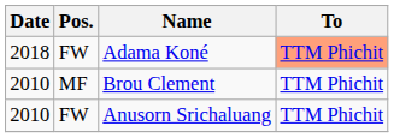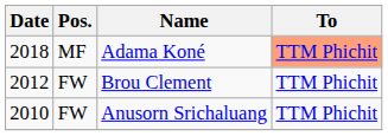 <table class="wikitable">
 <tr>
 <th>Date</th>
 <th>Pos.</th>
 <th>Name</th>
 <th>To</th>
 </tr>
 <tr>
 <td>2018</td>
-<td>FW</td>
+<td>MF</td>
 <td> <a href='#'>Adama Koné</a></td>
 <td style="background: lightsalmon;"> <a href='#'>TTM Phichit</a></td>
 </tr>
 <tr>
-<td>2010</td>
-<td>MF</td>
+<td>2012</td>
+<td>FW</td>
 <td> <a href='#'>Brou Clement</a></td>
 <td> <a href='#'>TTM Phichit</a></td>
 </tr>
 <tr>
 <td>2010</td>
 <td>FW</td>
 <td> <a href='#'>Anusorn Srichaluang</a></td>
 <td> <a href='#'>TTM Phichit</a></td>
 </tr>
 <tr>
 </tr>
 </table>
